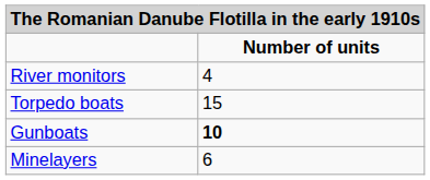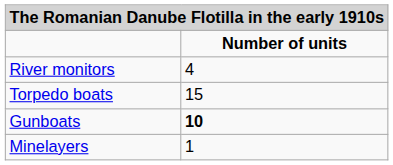 <table class="wikitable" align="right" style="margin-left: 1em;" style="font-size: 80%;">
 <tr>
 <td colspan="2" align="center" cellspacing="0" style="background:lightgrey; color:black"><strong>The Romanian Danube Flotilla in the early 1910s</strong></td>
 </tr>
 <tr>
 <td align=center rowspan=1></td>
 <td align=center rowspan=1><strong>Number of units</strong></td>
 </tr>
 <tr>
 <td><a href='#'>River monitors</a></td>
 <td>4</td>
 </tr>
 <tr>
 <td><a href='#'>Torpedo boats</a></td>
 <td>15</td>
 </tr>
 <tr>
 <td><a href='#'>Gunboats</a></td>
 <td><strong>10</strong></td>
 </tr>
 <tr>
 <td><a href='#'>Minelayers</a></td>
-<td>6</td>
+<td>1</td>
 </tr>
 </table>
